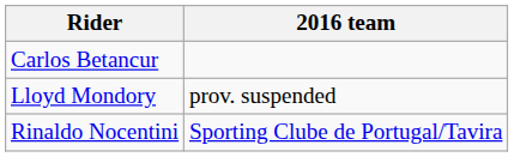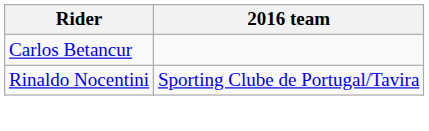 <table class="wikitable">
 <tr>
 <th>Rider</th>
 <th>2016 team</th>
 </tr>
 <tr>
 <td><a href='#'>Carlos Betancur</a></td>
 <td></td>
 </tr>
 <tr>
-<td><a href='#'>Lloyd Mondory</a></td>
-<td>prov. suspended</td>
-</tr>
-<tr>
 <td><a href='#'>Rinaldo Nocentini</a></td>
 <td><a href='#'>Sporting Clube de Portugal/Tavira</a></td>
 </tr>
 </table>
